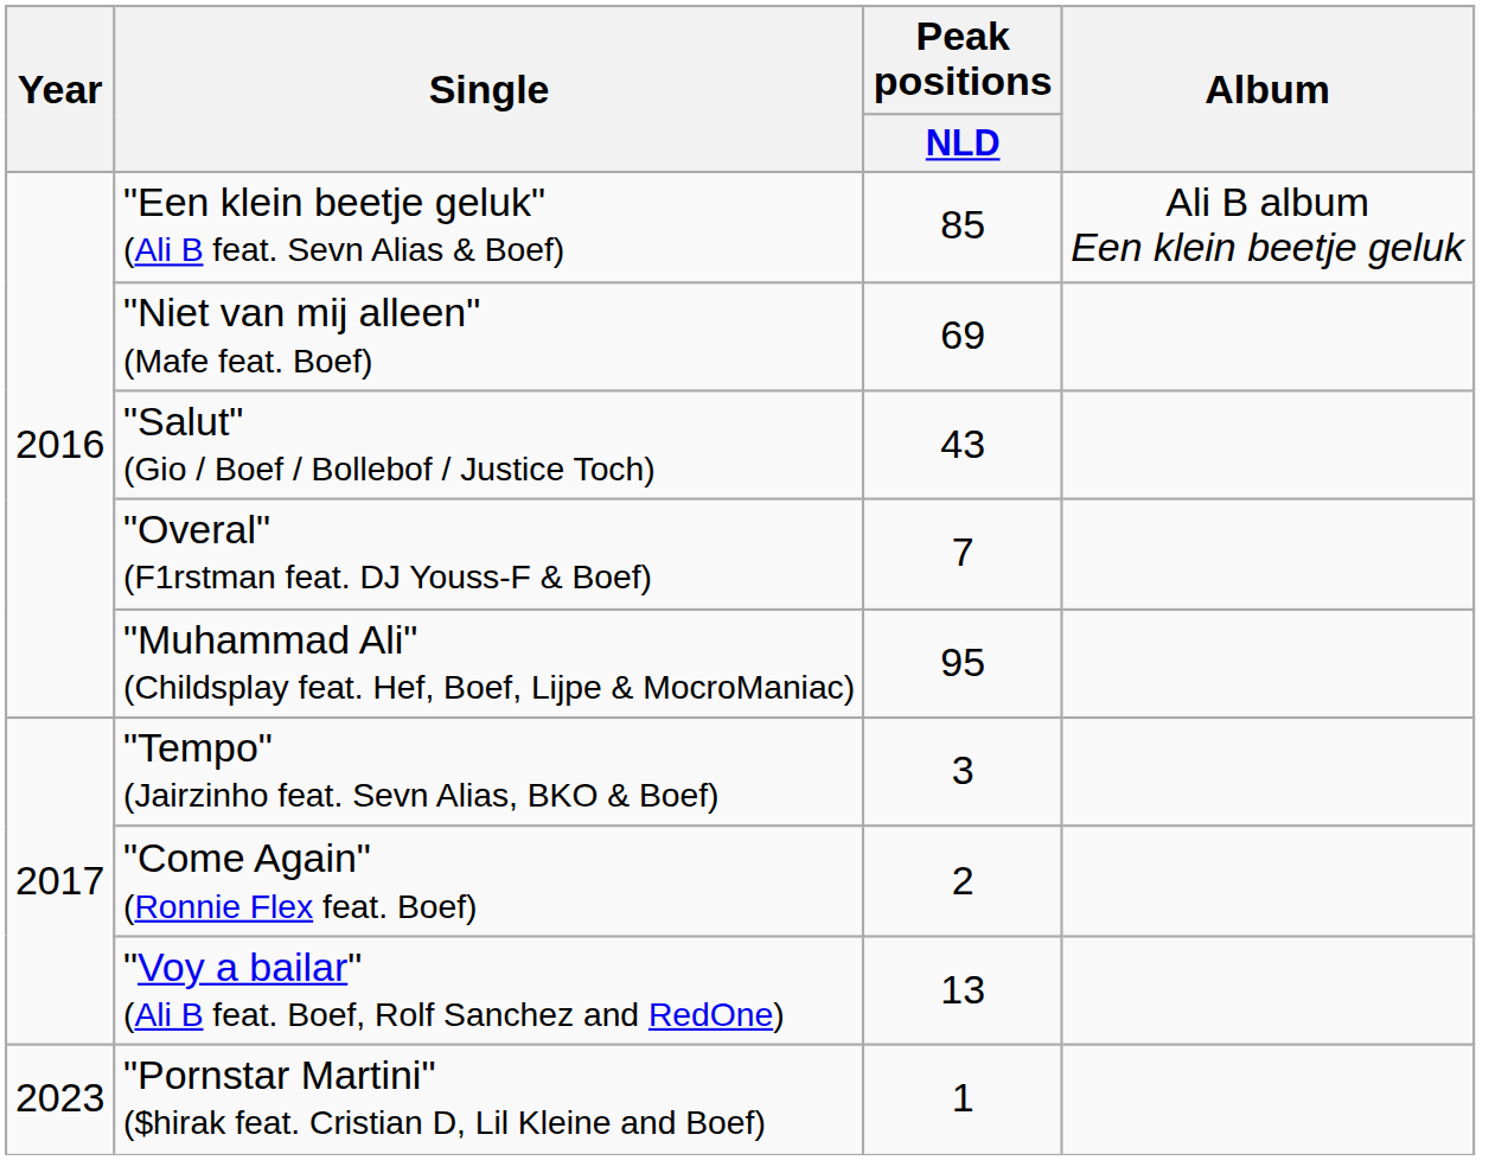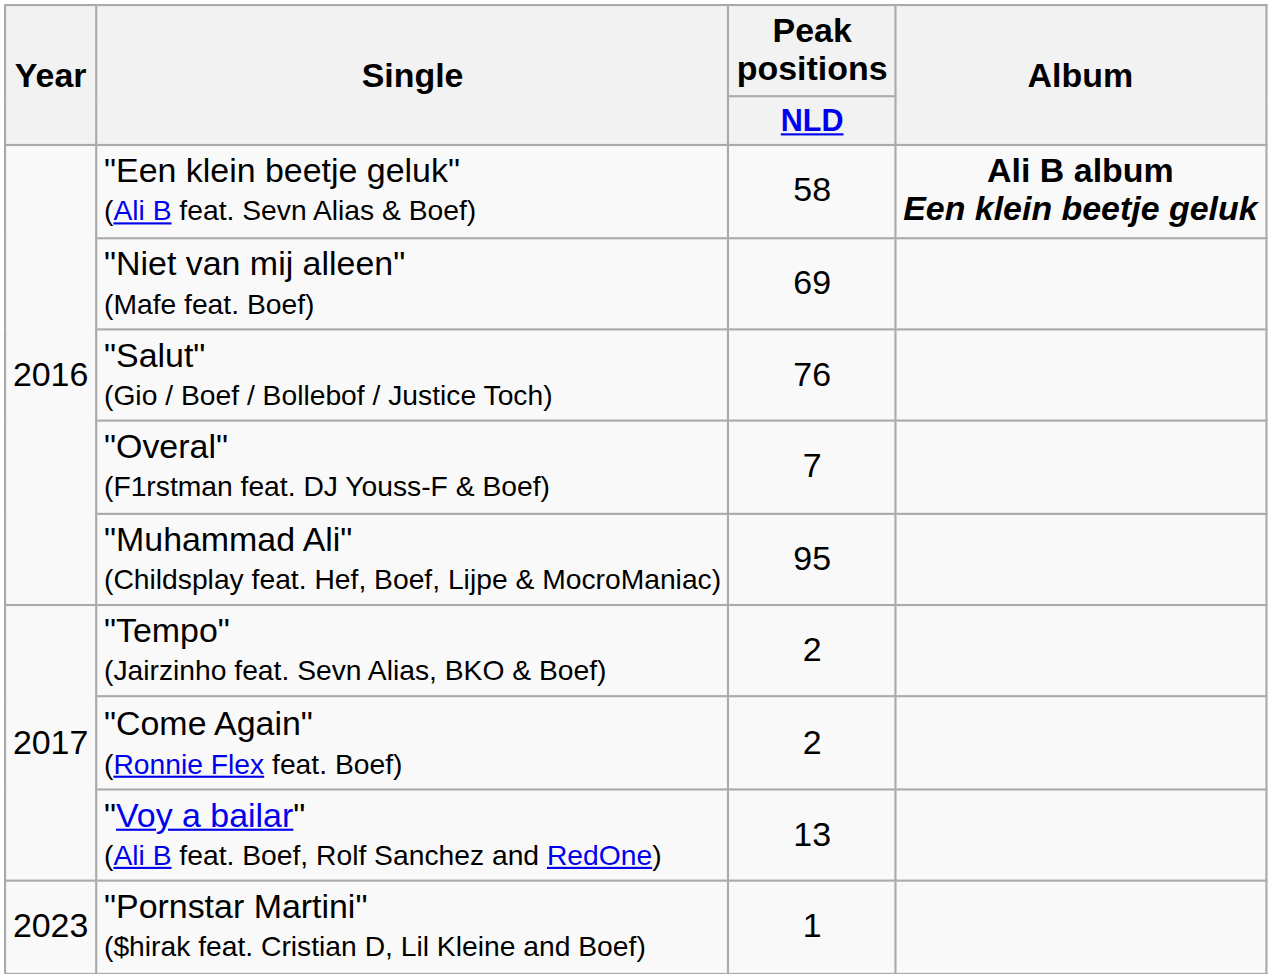 <table class="wikitable">
 <tr>
 <th scope="col" rowspan="2">Year</th>
 <th scope="col" rowspan="2">Single</th>
 <th scope="col" colspan="1">Peak positions</th>
 <th scope="col" rowspan="2">Album</th>
 </tr>
 <tr>
 <th scope="col" style="width:3em;font-size:90%;"><a href='#'>NLD</a><br></th>
 </tr>
 <tr>
 <td style="text-align:center;" rowspan=5>2016</td>
 <td>"Een klein beetje geluk"<br><small>(<a href='#'>Ali B</a> feat. Sevn Alias & Boef)</small></td>
-<td style="text-align:center;">85</td>
-<td style="text-align:center;">Ali B album <br><em>Een klein beetje geluk</em></td>
+<td style="text-align:center;">58</td>
+<td style="text-align:center;"><strong>Ali B album <br><em>Een klein beetje geluk</em></strong></td>
 </tr>
 <tr>
 <td>"Niet van mij alleen"<br><small>(Mafe feat. Boef)</small></td>
 <td style="text-align:center;">69</td>
 <td style="text-align:center;"></td>
 </tr>
 <tr>
 <td>"Salut"<br><small>(Gio / Boef / Bollebof / Justice Toch)</small></td>
-<td style="text-align:center;">43</td>
+<td style="text-align:center;">76</td>
 <td style="text-align:center;"></td>
 </tr>
 <tr>
 <td>"Overal"<br><small>(F1rstman feat. DJ Youss-F & Boef)</small></td>
 <td style="text-align:center;">7</td>
 <td style="text-align:center;"></td>
 </tr>
 <tr>
 <td>"Muhammad Ali"<br><small>(Childsplay feat. Hef, Boef, Lijpe & MocroManiac)</small></td>
 <td style="text-align:center;">95</td>
 <td style="text-align:center;"></td>
 </tr>
 <tr>
 <td style="text-align:center;" rowspan=3>2017</td>
 <td>"Tempo"<br><small>(Jairzinho feat. Sevn Alias, BKO & Boef)</small></td>
-<td style="text-align:center;">3</td>
+<td style="text-align:center;">2</td>
 <td style="text-align:center;"></td>
 </tr>
 <tr>
 <td>"Come Again"<br><small>(<a href='#'>Ronnie Flex</a> feat. Boef)</small></td>
 <td style="text-align:center;">2</td>
 <td style="text-align:center;"></td>
 </tr>
 <tr>
 <td>"<a href='#'>Voy a bailar</a>"<br><small>(<a href='#'>Ali B</a> feat. Boef, Rolf Sanchez and <a href='#'>RedOne</a>)</small></td>
 <td style="text-align:center;">13</td>
 <td style="text-align:center;"></td>
 </tr>
 <tr>
 <td style="text-align:center;">2023</td>
 <td>"Pornstar Martini"<br><small>($hirak feat. Cristian D, Lil Kleine and Boef)</small></td>
 <td style="text-align:center;">1</td>
 <td style="text-align:center;"></td>
 </tr>
 </table>
